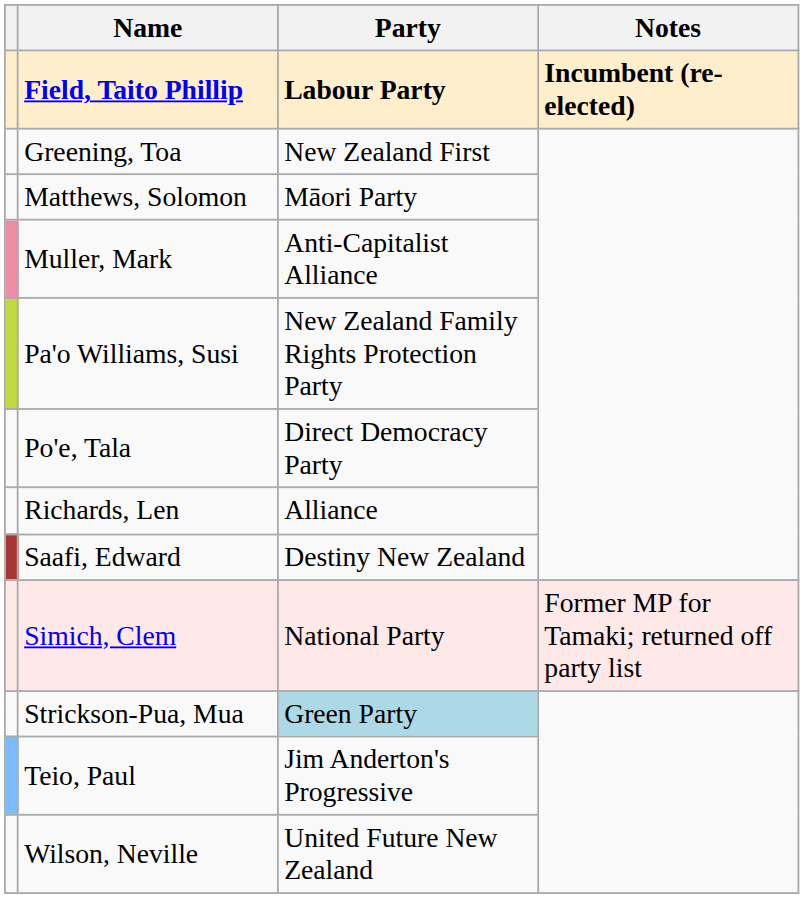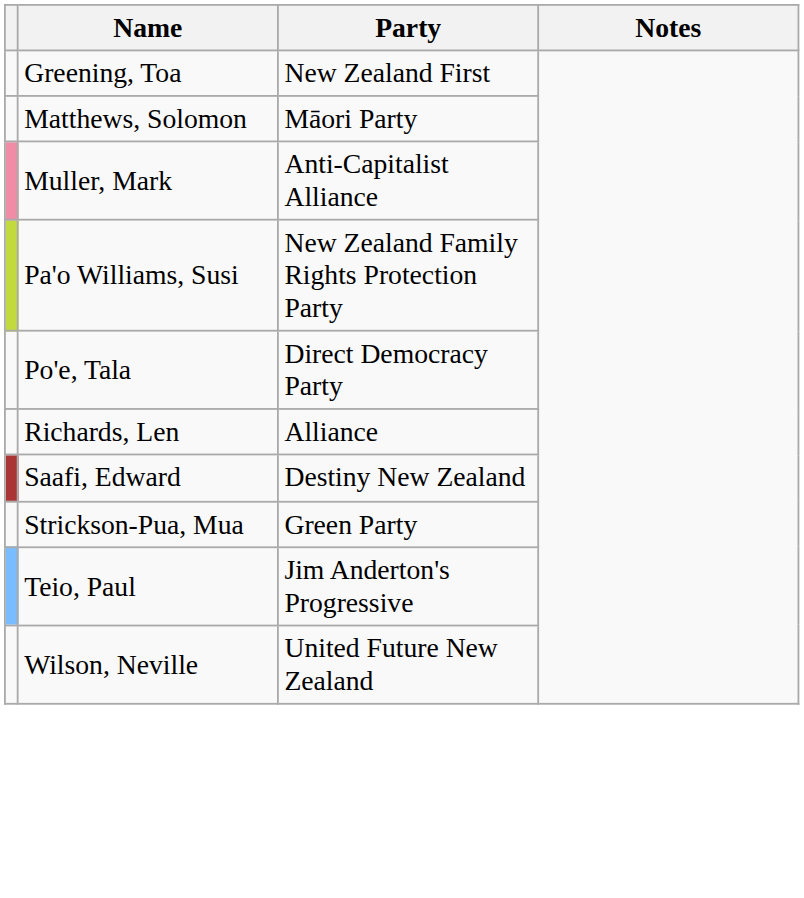 <table class="wikitable" width="70%" style="font-size:95%;">
 <tr>
 <th width=1%></th>
 <th width=33%>Name</th>
 <th width=33%>Party</th>
 <th width=33%>Notes</th>
-</tr>
-<tr ---- bgcolor=#FFEECC>
-<td bgcolor=></td>
-<td><strong><a href='#'>Field, Taito Phillip</a></strong></td>
-<td><strong>Labour Party</strong></td>
-<td><strong>Incumbent (re-elected)</strong></td>
 </tr>
 <tr -->
 <td bgcolor=></td>
 <td>Greening, Toa</td>
 <td>New Zealand First</td>
 </tr>
 <tr -->
 <td bgcolor=></td>
 <td>Matthews, Solomon</td>
 <td>Māori Party</td>
 </tr>
 <tr -->
 <td bgcolor=#f08ca6></td>
 <td>Muller, Mark</td>
 <td>Anti-Capitalist Alliance</td>
 </tr>
 <tr -->
 <td bgcolor=#c2da3d></td>
 <td>Pa'o Williams, Susi</td>
 <td>New Zealand Family Rights Protection Party</td>
 </tr>
 <tr -->
 <td bgcolor=></td>
 <td>Po'e, Tala</td>
 <td>Direct Democracy Party</td>
 </tr>
 <tr -->
 <td bgcolor=></td>
 <td>Richards, Len</td>
 <td>Alliance</td>
 </tr>
 <tr -->
 <td bgcolor=#aa3535></td>
 <td>Saafi, Edward</td>
 <td>Destiny New Zealand</td>
 </tr>
-<tr ---- bgcolor=#FFE8E8>
-<td bgcolor=></td>
-<td><a href='#'>Simich, Clem</a></td>
-<td>National Party</td>
-<td>Former MP for Tamaki; returned off party list</td>
-</tr>
 <tr -->
 <td bgcolor=></td>
 <td>Strickson-Pua, Mua</td>
-<td style="background: lightblue;">Green Party</td>
+<td>Green Party</td>
 </tr>
 <tr -->
 <td bgcolor=#79bcff></td>
 <td>Teio, Paul</td>
 <td>Jim Anderton's Progressive</td>
 </tr>
 <tr -->
 <td bgcolor=></td>
 <td>Wilson, Neville</td>
 <td>United Future New Zealand</td>
 </tr>
 </table>
